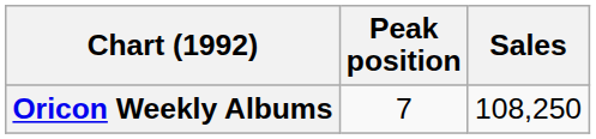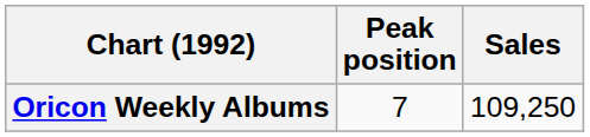 <table class="wikitable sortable plainrowheaders">
 <tr>
 <th scope="col">Chart (1992)</th>
 <th scope="col">Peak<br>position</th>
 <th scope="col">Sales</th>
 </tr>
 <tr>
 <th scope="row"><a href='#'>Oricon</a> Weekly Albums</th>
 <td align="center">7</td>
-<td align="center">108,250</td>
+<td align="center">109,250</td>
 </tr>
 </table>
